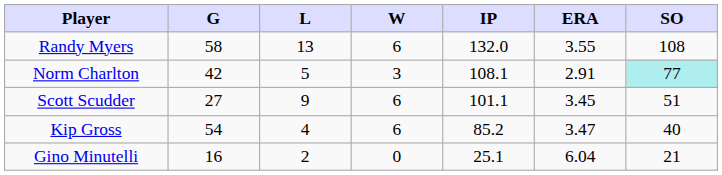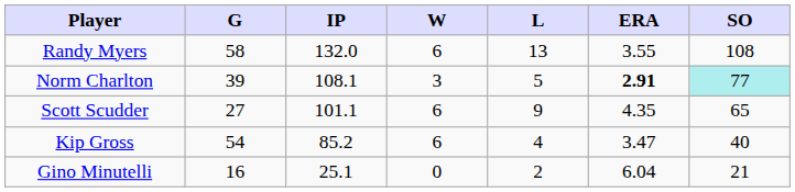 <table class="wikitable sortable">
 <tr>
 <th style="background:#ddf; width:16%;">Player</th>
 <th style="background:#ddf; width:9%;">G</th>
+<th style="background:#ddf; width:9%;">IP</th>
+<th style="background:#ddf; width:9%;">W</th>
 <th style="background:#ddf; width:9%;">L</th>
-<th style="background:#ddf; width:9%;">W</th>
-<th style="background:#ddf; width:9%;">IP</th>
 <th style="background:#ddf; width:9%;">ERA</th>
 <th style="background:#ddf; width:9%;">SO</th>
 </tr>
 <tr align=center>
 <td><a href='#'>Randy Myers</a></td>
 <td>58</td>
+<td>132.0</td>
+<td>6</td>
 <td>13</td>
-<td>6</td>
-<td>132.0</td>
 <td>3.55</td>
 <td>108</td>
 </tr>
 <tr align=center>
 <td><a href='#'>Norm Charlton</a></td>
-<td>42</td>
+<td>39</td>
+<td>108.1</td>
+<td>3</td>
 <td>5</td>
-<td>3</td>
-<td>108.1</td>
-<td>2.91</td>
+<td><strong>2.91</strong></td>
 <td style="background: paleturquoise;">77</td>
 </tr>
 <tr align=center>
 <td><a href='#'>Scott Scudder</a></td>
 <td>27</td>
+<td>101.1</td>
+<td>6</td>
 <td>9</td>
-<td>6</td>
-<td>101.1</td>
-<td>3.45</td>
-<td>51</td>
+<td>4.35</td>
+<td>65</td>
 </tr>
 <tr align=center>
 <td><a href='#'>Kip Gross</a></td>
 <td>54</td>
+<td>85.2</td>
+<td>6</td>
 <td>4</td>
-<td>6</td>
-<td>85.2</td>
 <td>3.47</td>
 <td>40</td>
 </tr>
 <tr align=center>
 <td><a href='#'>Gino Minutelli</a></td>
 <td>16</td>
+<td>25.1</td>
+<td>0</td>
 <td>2</td>
-<td>0</td>
-<td>25.1</td>
 <td>6.04</td>
 <td>21</td>
 </tr>
 </table>
